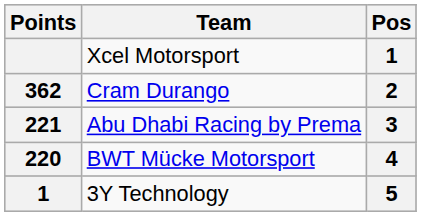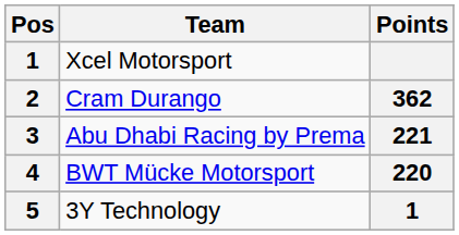 <table class="wikitable" style="font-size: 85%">
 <tr>
+<th>Pos</th>
+<th>Team</th>
 <th>Points</th>
-<th>Team</th>
-<th>Pos</th>
-</tr>
-<tr>
-<th></th>
-<td> Xcel Motorsport</td>
-<th>1</th>
-</tr>
-<tr>
-<th>362</th>
-<td> <a href='#'>Cram Durango</a></td>
-<th>2</th>
-</tr>
-<tr>
-<th>221</th>
-<td> <a href='#'>Abu Dhabi Racing by Prema</a></td>
-<th>3</th>
-</tr>
-<tr>
-<th>220</th>
-<td> <a href='#'>BWT Mücke Motorsport</a></td>
-<th>4</th>
 </tr>
 <tr>
 <th>1</th>
+<td> Xcel Motorsport</td>
+<th></th>
+</tr>
+<tr>
+<th>2</th>
+<td> <a href='#'>Cram Durango</a></td>
+<th>362</th>
+</tr>
+<tr>
+<th>3</th>
+<td> <a href='#'>Abu Dhabi Racing by Prema</a></td>
+<th>221</th>
+</tr>
+<tr>
+<th>4</th>
+<td> <a href='#'>BWT Mücke Motorsport</a></td>
+<th>220</th>
+</tr>
+<tr>
+<th>5</th>
 <td> 3Y Technology</td>
-<th>5</th>
+<th>1</th>
 </tr>
 </table>
